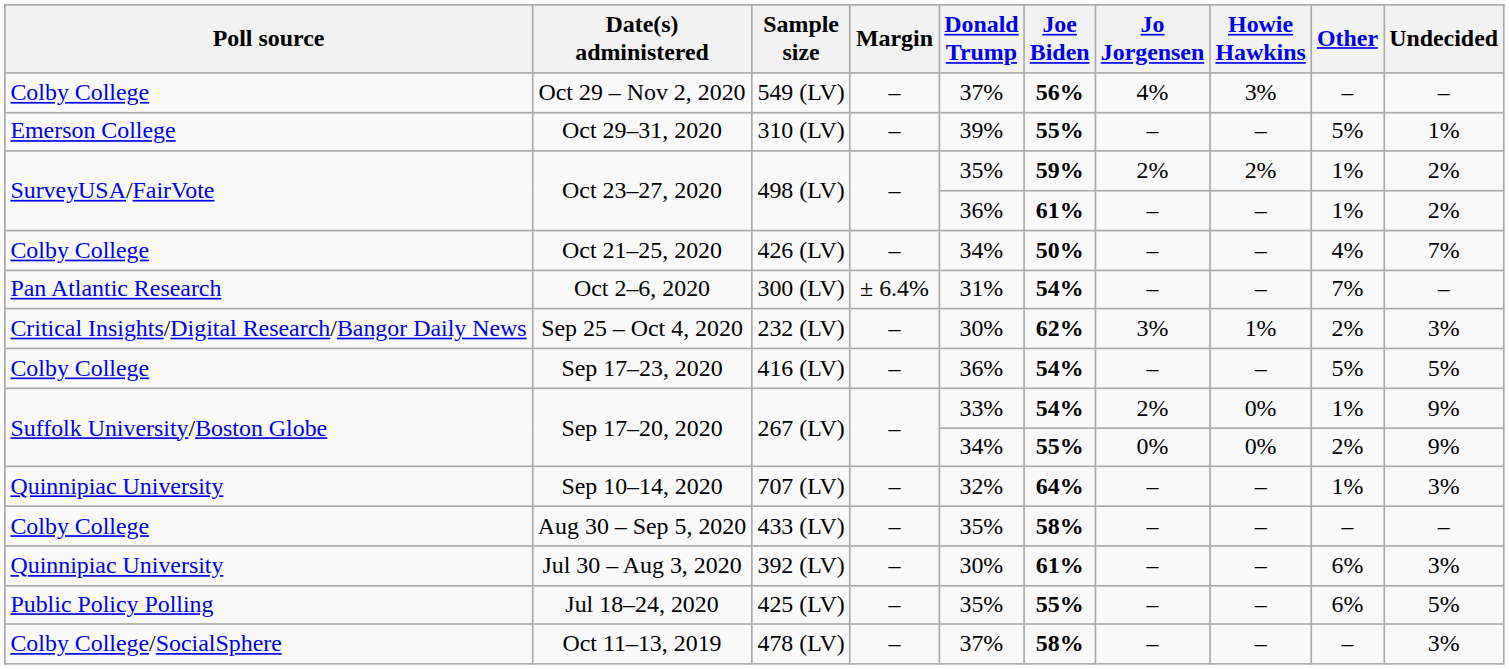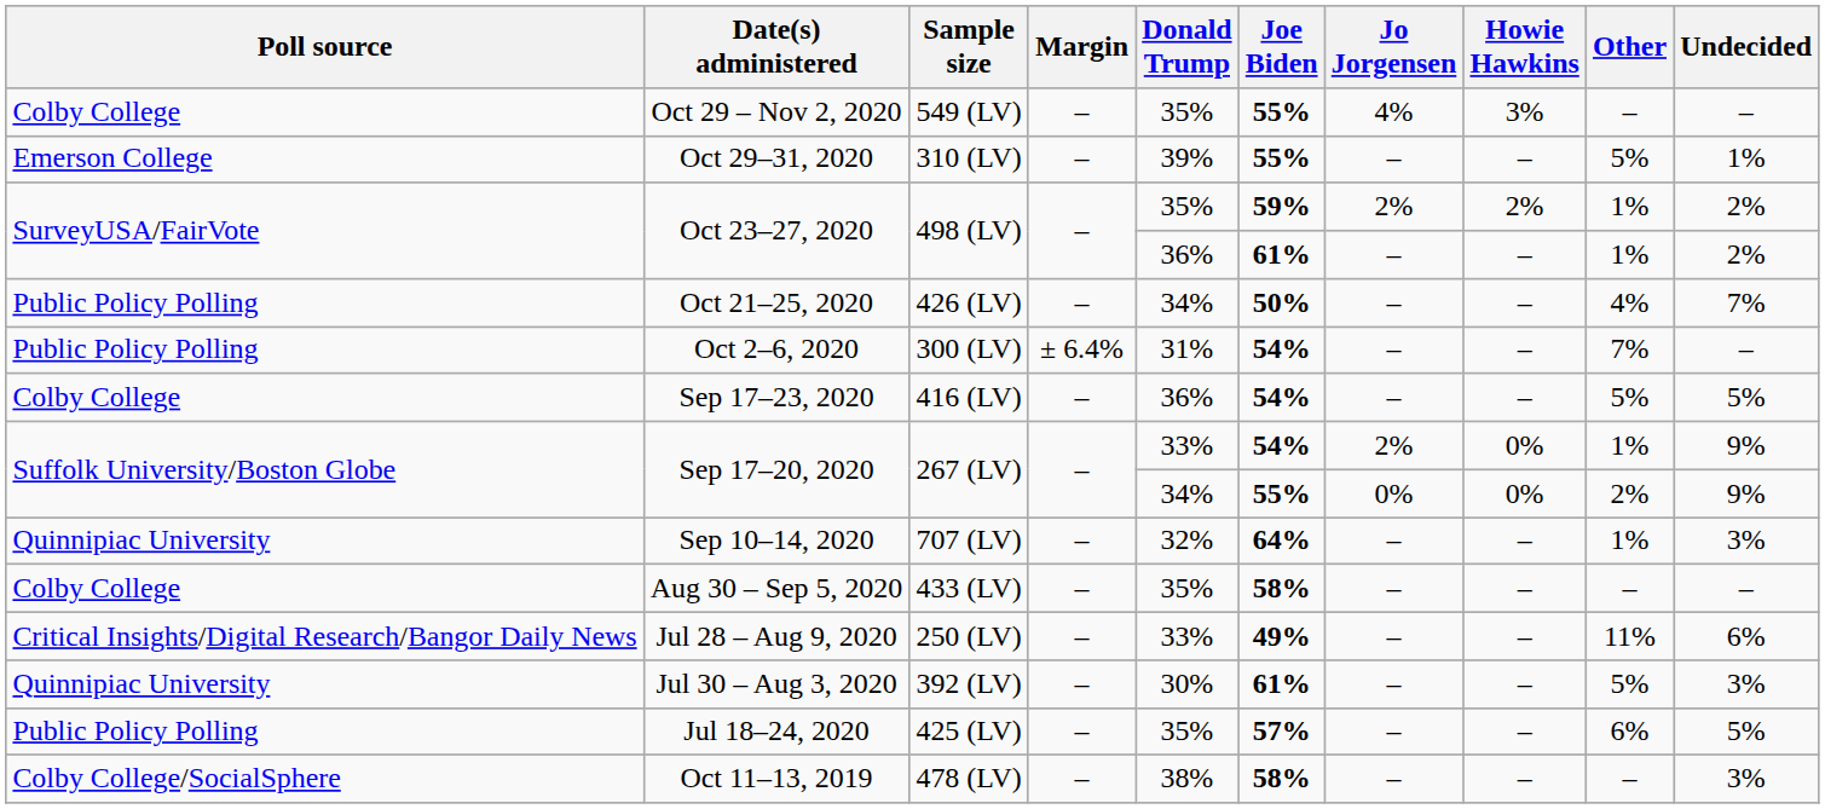 <table class="wikitable sortable" style="text-align:center;font-size:90%;line-height:17px">
 <tr>
 <th>Poll source</th>
 <th>Date(s)<br>administered</th>
 <th>Sample<br>size</th>
 <th>Margin<br></th>
 <th class="unsortable"><a href='#'>Donald<br>Trump</a><br><small></small></th>
 <th class="unsortable"><a href='#'>Joe<br>Biden</a><br><small></small></th>
 <th class="unsortable"><a href='#'>Jo<br>Jorgensen</a><br><small></small></th>
 <th class="unsortable"><a href='#'>Howie<br>Hawkins</a><br><small></small></th>
 <th class="unsortable"><a href='#'>Other</a></th>
 <th class="unsortable">Undecided</th>
 </tr>
 <tr>
 <td style="text-align:left;"><a href='#'>Colby College</a></td>
 <td>Oct 29 – Nov 2, 2020</td>
 <td>549 (LV)</td>
 <td>–</td>
-<td>37%</td>
-<td><strong>56%</strong></td>
+<td>35%</td>
+<td><strong>55%</strong></td>
 <td>4%</td>
 <td>3%</td>
 <td>–</td>
 <td>–</td>
 </tr>
 <tr>
 <td style="text-align:left;"><a href='#'>Emerson College</a></td>
 <td>Oct 29–31, 2020</td>
 <td>310 (LV)</td>
 <td>–</td>
 <td>39%</td>
 <td><strong>55%</strong></td>
 <td>–</td>
 <td>–</td>
 <td>5%</td>
 <td>1%</td>
 </tr>
 <tr>
 <td rowspan="2" style="text-align:left;"><a href='#'>SurveyUSA</a>/<a href='#'>FairVote</a></td>
 <td rowspan="2">Oct 23–27, 2020</td>
 <td rowspan="2">498 (LV)</td>
 <td rowspan="2">–</td>
 <td>35%</td>
 <td><strong>59%</strong></td>
 <td>2%</td>
 <td>2%</td>
 <td>1%</td>
 <td>2%</td>
 </tr>
 <tr>
 <td>36%</td>
 <td><strong>61%</strong></td>
 <td>–</td>
 <td>–</td>
 <td>1%</td>
 <td>2%</td>
 </tr>
 <tr>
-<td style="text-align:left;"><a href='#'>Colby College</a></td>
+<td style="text-align:left;"><a href='#'>Public Policy Polling</a></td>
 <td>Oct 21–25, 2020</td>
 <td>426 (LV)</td>
 <td>–</td>
 <td>34%</td>
 <td><strong>50%</strong></td>
 <td>–</td>
 <td>–</td>
 <td>4%</td>
 <td>7%</td>
 </tr>
 <tr>
-<td style="text-align:left;"><a href='#'>Pan Atlantic Research</a></td>
+<td style="text-align:left;"><a href='#'>Public Policy Polling</a></td>
 <td>Oct 2–6, 2020</td>
 <td>300 (LV)</td>
 <td>± 6.4%</td>
 <td>31%</td>
 <td><strong>54%</strong></td>
 <td>–</td>
 <td>–</td>
 <td>7%</td>
 <td>–</td>
-</tr>
-<tr>
-<td style="text-align:left;"><a href='#'>Critical Insights</a>/<a href='#'>Digital Research</a>/<a href='#'>Bangor Daily News</a></td>
-<td>Sep 25 – Oct 4, 2020</td>
-<td>232 (LV)</td>
-<td>–</td>
-<td>30%</td>
-<td><strong>62%</strong></td>
-<td>3%</td>
-<td>1%</td>
-<td>2%</td>
-<td>3%</td>
 </tr>
 <tr>
 <td style="text-align:left;"><a href='#'>Colby College</a></td>
 <td>Sep 17–23, 2020</td>
 <td>416 (LV)</td>
 <td>–</td>
 <td>36%</td>
 <td><strong>54%</strong></td>
 <td>–</td>
 <td>–</td>
 <td>5%</td>
 <td>5%</td>
 </tr>
 <tr>
 <td rowspan="2" style="text-align:left;"><a href='#'>Suffolk University</a>/<a href='#'>Boston Globe</a></td>
 <td rowspan="2">Sep 17–20, 2020</td>
 <td rowspan="2">267 (LV)</td>
 <td rowspan="2">–</td>
 <td>33%</td>
 <td><strong>54%</strong></td>
 <td>2%</td>
 <td>0%</td>
 <td>1%</td>
 <td>9%</td>
 </tr>
 <tr>
 <td>34%</td>
 <td><strong>55%</strong></td>
 <td>0%</td>
 <td>0%</td>
 <td>2%</td>
 <td>9%</td>
 </tr>
 <tr>
 <td style="text-align:left;"><a href='#'>Quinnipiac University</a></td>
 <td>Sep 10–14, 2020</td>
 <td>707 (LV)</td>
 <td>–</td>
 <td>32%</td>
 <td><strong>64%</strong></td>
 <td>–</td>
 <td>–</td>
 <td>1%</td>
 <td>3%</td>
 </tr>
 <tr>
 <td style="text-align:left;"><a href='#'>Colby College</a></td>
 <td>Aug 30 – Sep 5, 2020</td>
 <td>433 (LV)</td>
 <td>–</td>
 <td>35%</td>
 <td><strong>58%</strong></td>
 <td>–</td>
 <td>–</td>
 <td>–</td>
 <td>–</td>
 </tr>
 <tr>
+<td style="text-align:left;"><a href='#'>Critical Insights</a>/<a href='#'>Digital Research</a>/<a href='#'>Bangor Daily News</a></td>
+<td>Jul 28 – Aug 9, 2020</td>
+<td>250 (LV)</td>
+<td>–</td>
+<td>33%</td>
+<td><strong>49%</strong></td>
+<td>–</td>
+<td>–</td>
+<td>11%</td>
+<td>6%</td>
+</tr>
+<tr>
 <td style="text-align:left;"><a href='#'>Quinnipiac University</a></td>
 <td>Jul 30 – Aug 3, 2020</td>
 <td>392 (LV)</td>
 <td>–</td>
 <td>30%</td>
 <td><strong>61%</strong></td>
 <td>–</td>
 <td>–</td>
-<td>6%</td>
+<td>5%</td>
 <td>3%</td>
 </tr>
 <tr>
 <td style="text-align:left;"><a href='#'>Public Policy Polling</a></td>
 <td>Jul 18–24, 2020</td>
 <td>425 (LV)</td>
 <td>–</td>
 <td>35%</td>
-<td><strong>55%</strong></td>
+<td><strong>57%</strong></td>
 <td>–</td>
 <td>–</td>
 <td>6%</td>
 <td>5%</td>
 </tr>
 <tr>
 <td style="text-align:left;"><a href='#'>Colby College</a>/<a href='#'>SocialSphere</a></td>
 <td>Oct 11–13, 2019</td>
 <td>478 (LV)</td>
 <td>–</td>
-<td>37%</td>
+<td>38%</td>
 <td><strong>58%</strong></td>
 <td>–</td>
 <td>–</td>
 <td>–</td>
 <td>3%</td>
 </tr>
 </table>
